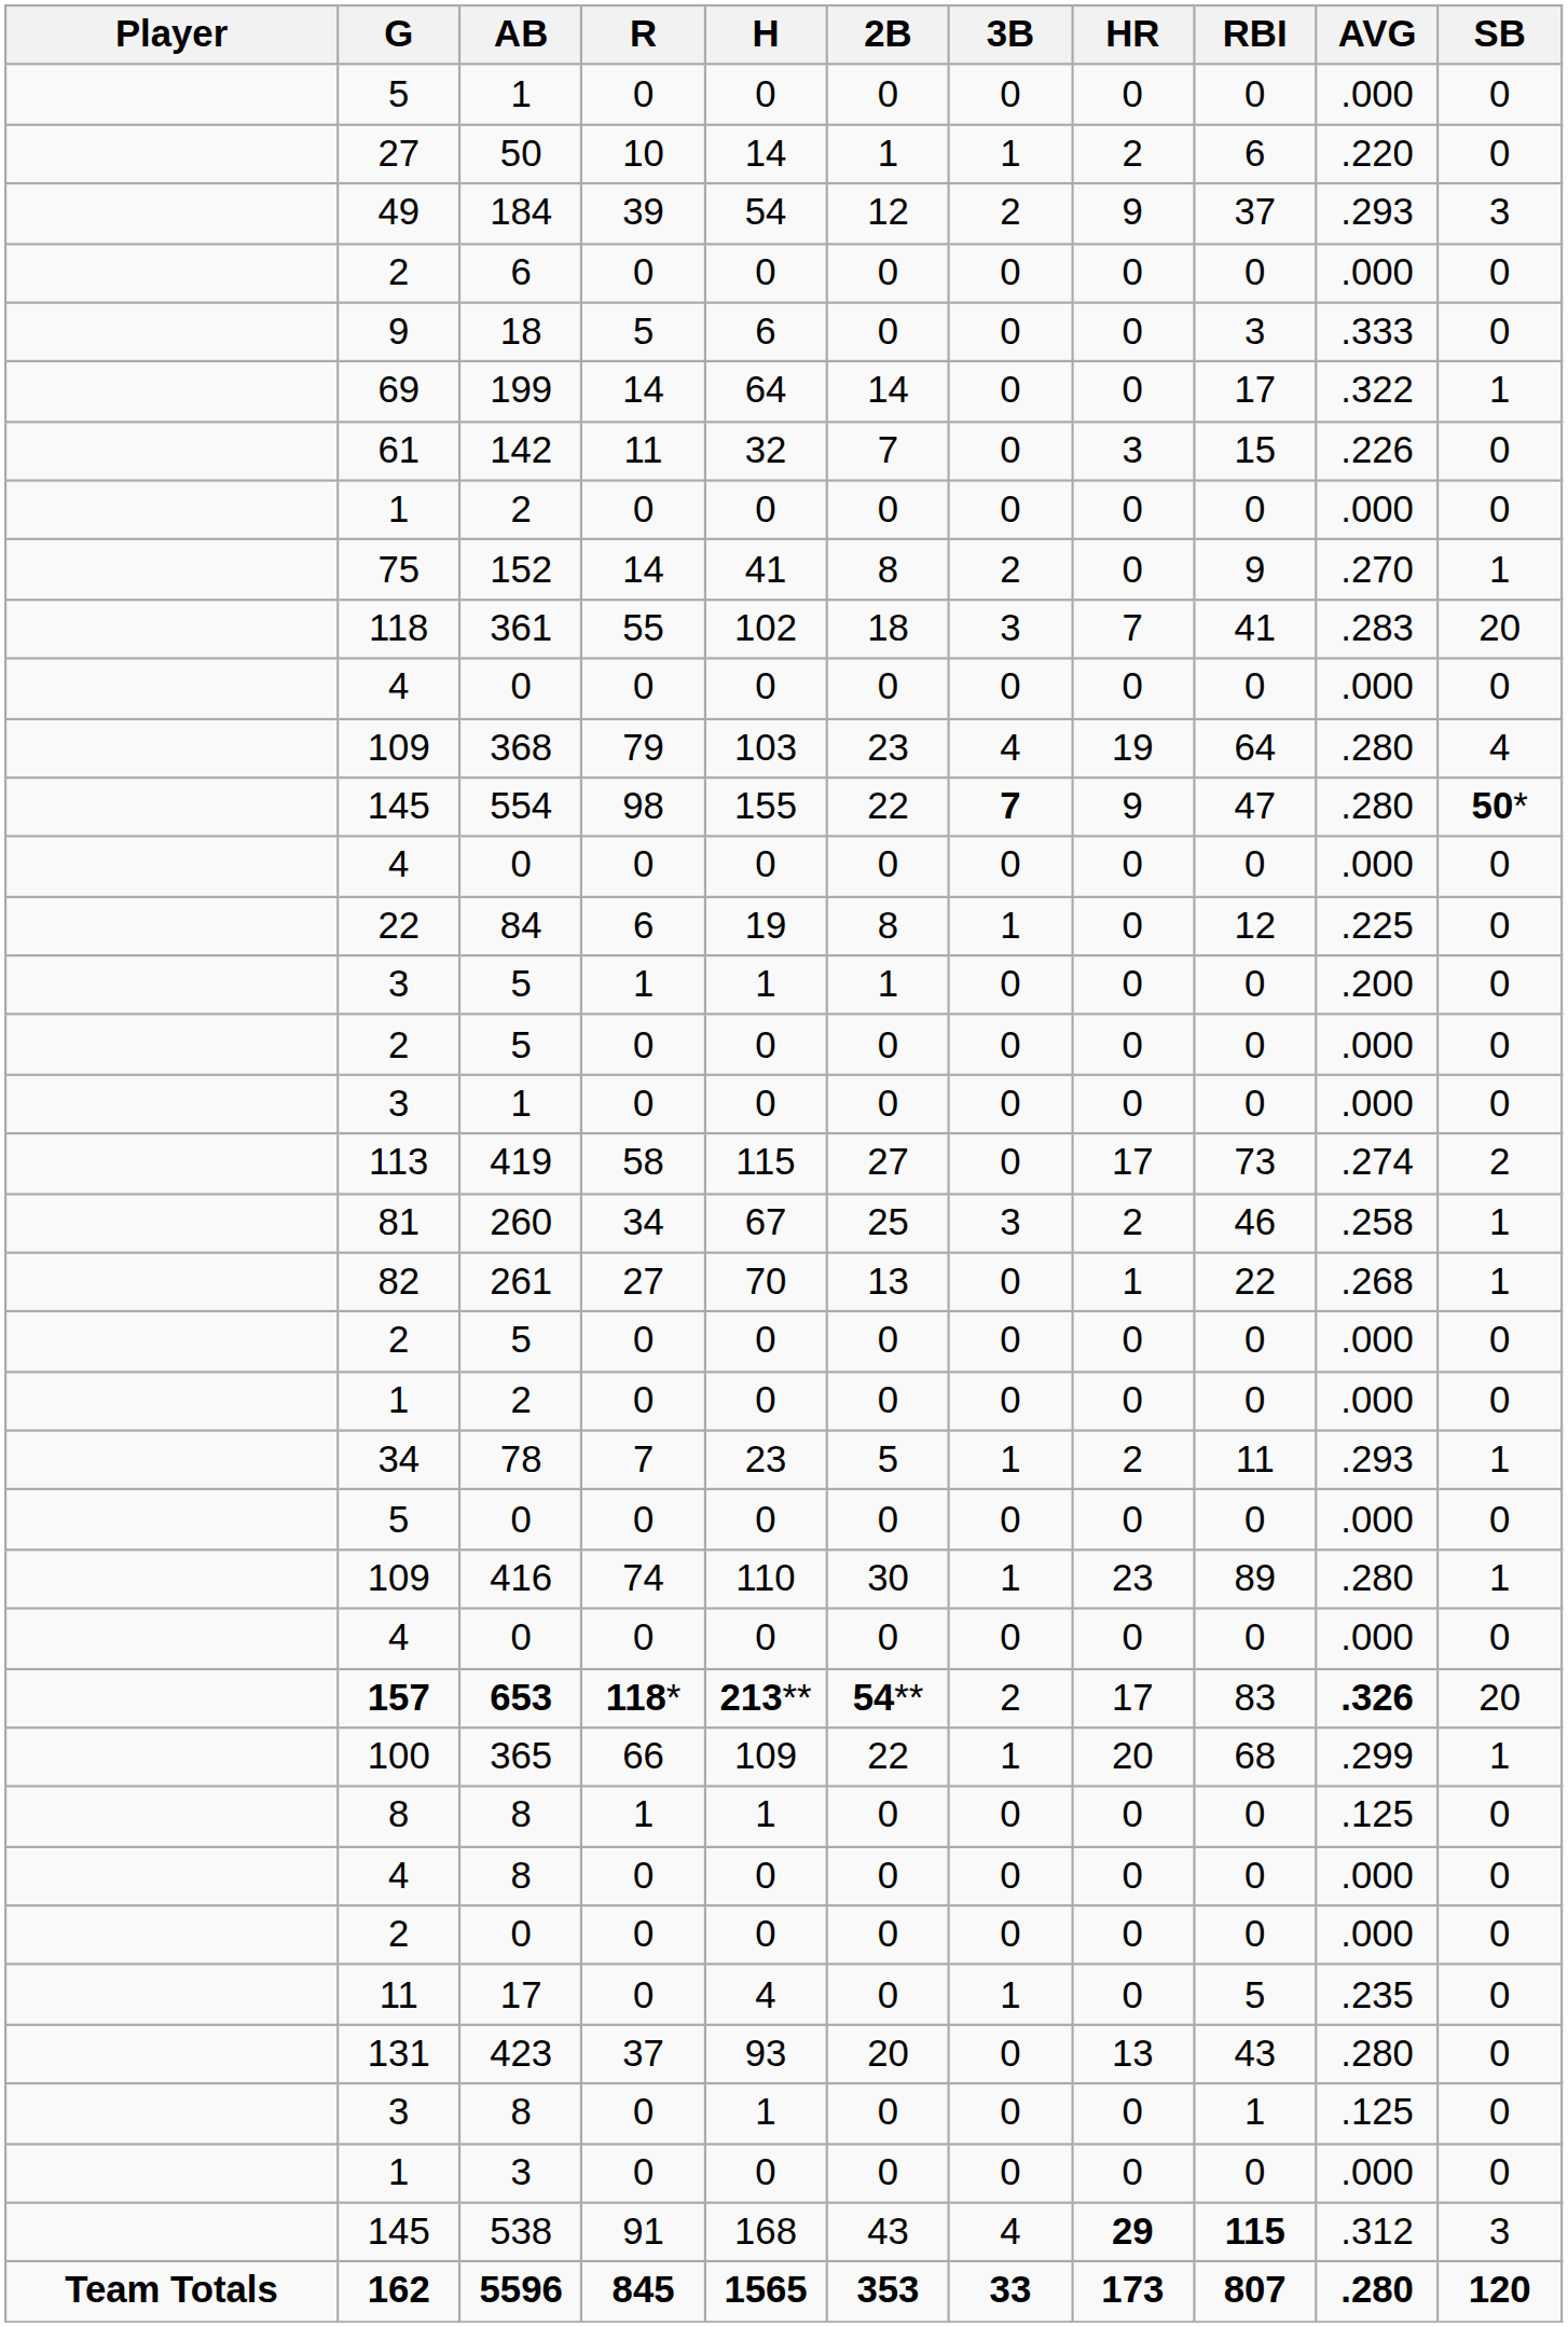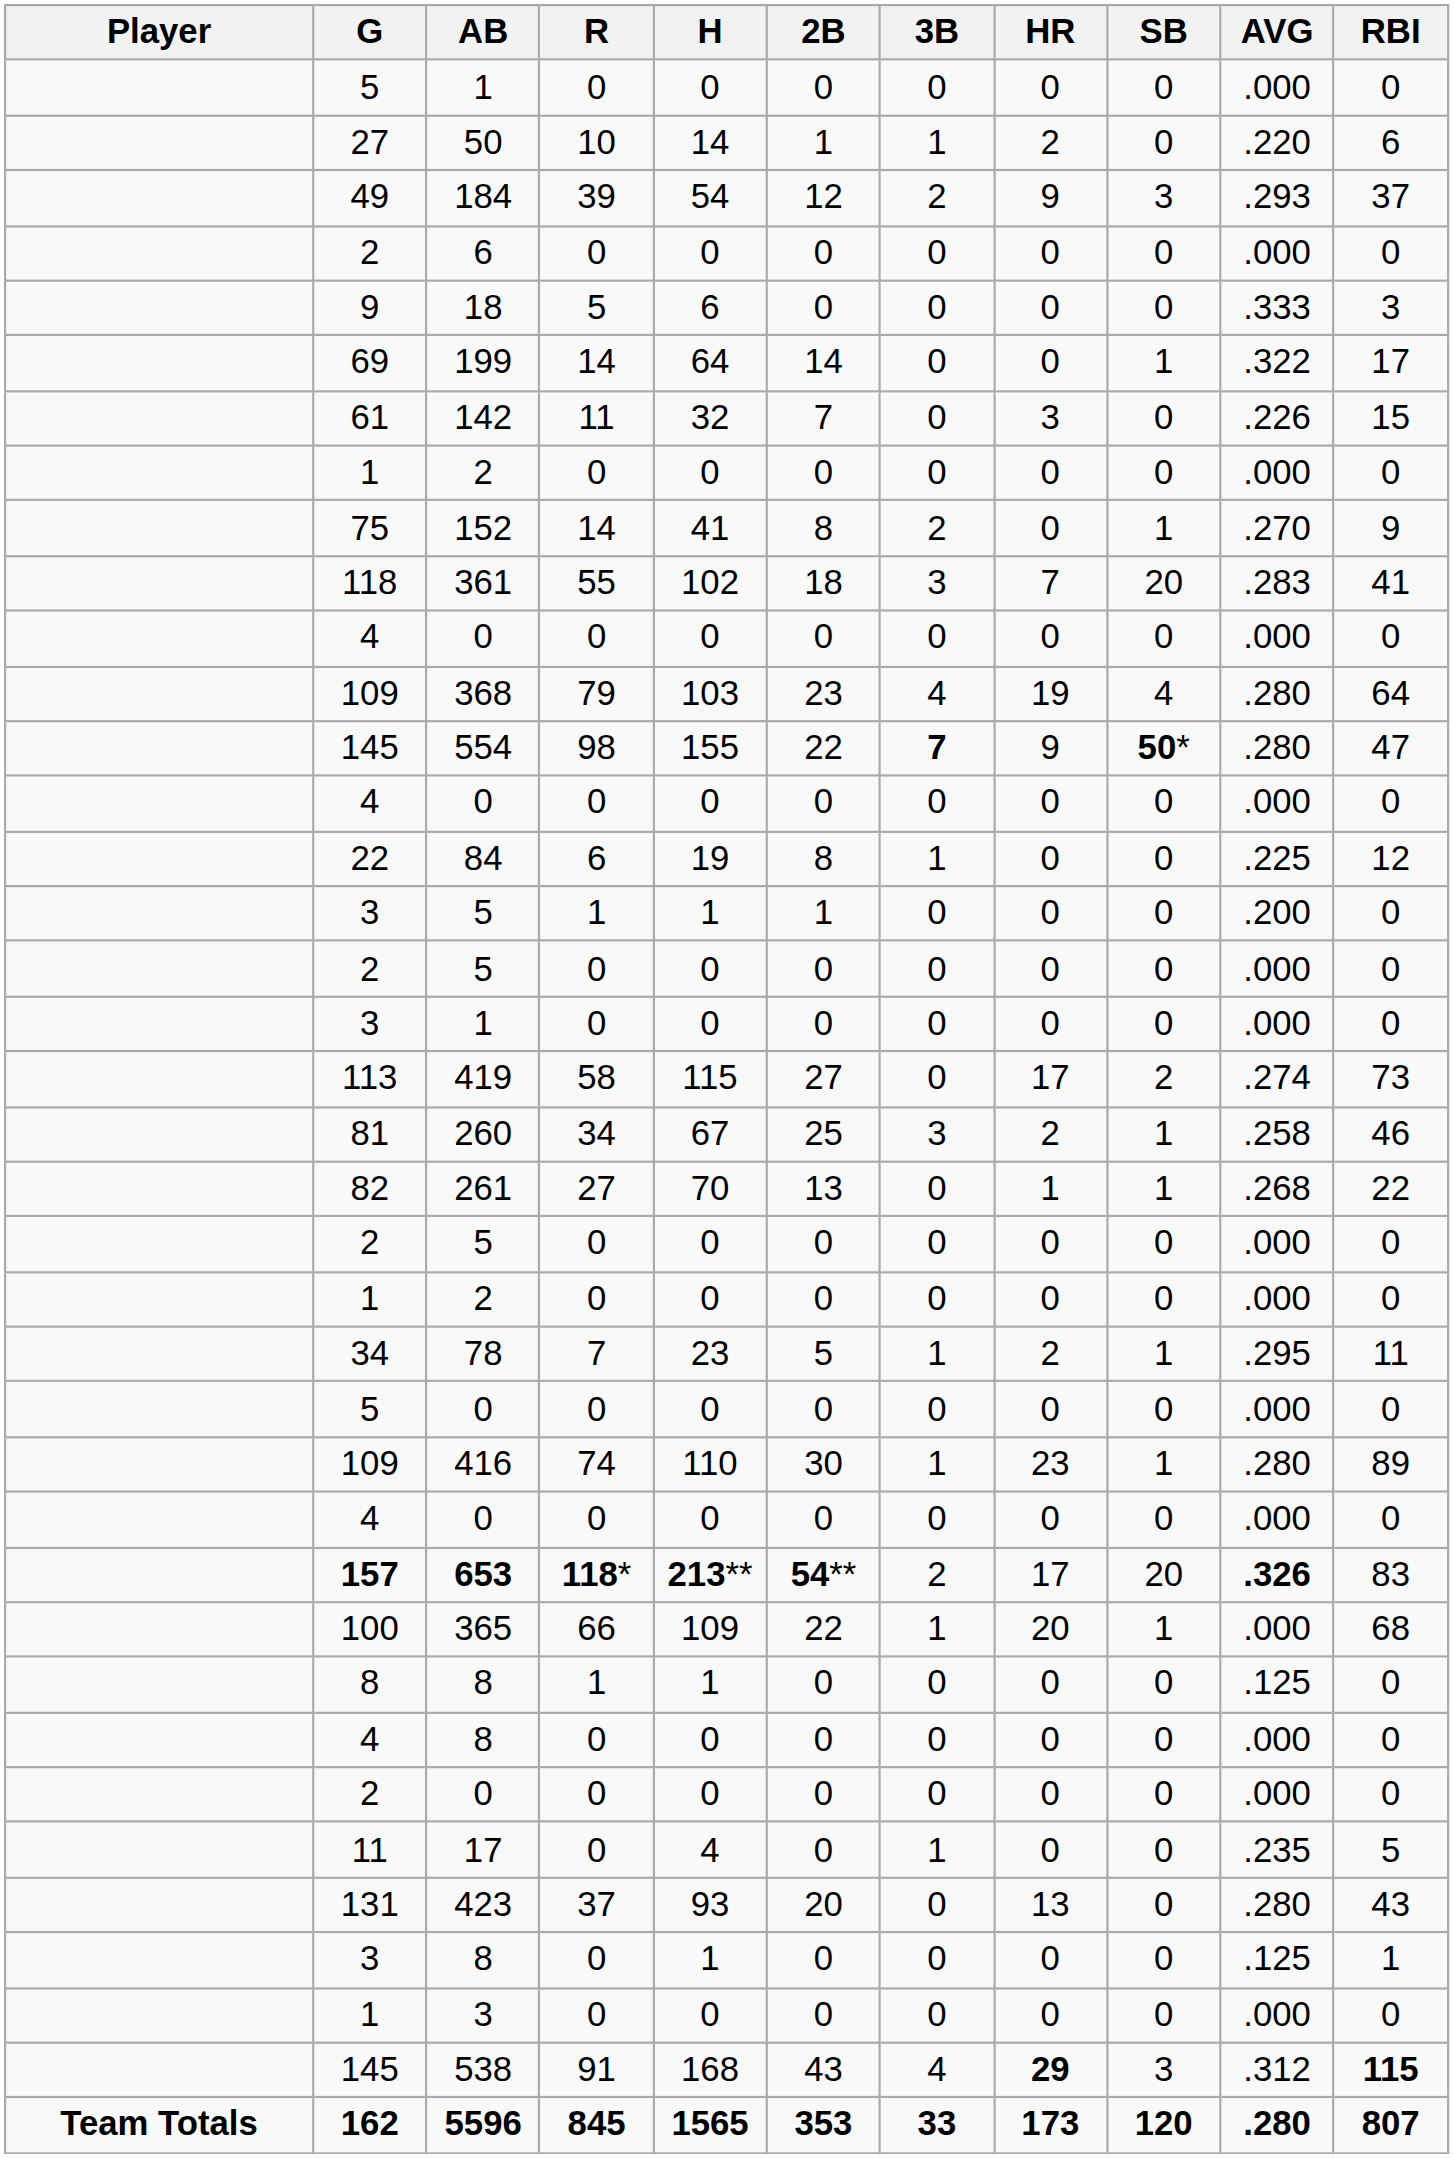 <table class="wikitable sortable">
 <tr>
 <th style="width:19%;">Player</th>
 <th style="width:7%;">G</th>
 <th style="width:7%;">AB</th>
 <th style="width:7%;">R</th>
 <th style="width:7%;">H</th>
 <th style="width:7%;">2B</th>
 <th style="width:7%;">3B</th>
 <th style="width:7%;">HR</th>
+<th style="width:7%;">SB</th>
+<th style="width:7%;">AVG</th>
 <th style="width:7%;">RBI</th>
-<th style="width:7%;">AVG</th>
-<th style="width:7%;">SB</th>
 </tr>
 <tr style="text-align:center;">
 <td></td>
 <td>5</td>
 <td>1</td>
 <td>0</td>
 <td>0</td>
 <td>0</td>
 <td>0</td>
 <td>0</td>
 <td>0</td>
 <td>.000</td>
 <td>0</td>
 </tr>
 <tr style="text-align:center;">
 <td></td>
 <td>27</td>
 <td>50</td>
 <td>10</td>
 <td>14</td>
 <td>1</td>
 <td>1</td>
 <td>2</td>
+<td>0</td>
+<td>.220</td>
 <td>6</td>
-<td>.220</td>
-<td>0</td>
 </tr>
 <tr style="text-align:center;">
 <td></td>
 <td>49</td>
 <td>184</td>
 <td>39</td>
 <td>54</td>
 <td>12</td>
 <td>2</td>
 <td>9</td>
+<td>3</td>
+<td>.293</td>
 <td>37</td>
-<td>.293</td>
-<td>3</td>
 </tr>
 <tr style="text-align:center;">
 <td></td>
 <td>2</td>
 <td>6</td>
 <td>0</td>
 <td>0</td>
 <td>0</td>
 <td>0</td>
 <td>0</td>
 <td>0</td>
 <td>.000</td>
 <td>0</td>
 </tr>
 <tr style="text-align:center;">
 <td></td>
 <td>9</td>
 <td>18</td>
 <td>5</td>
 <td>6</td>
 <td>0</td>
 <td>0</td>
 <td>0</td>
+<td>0</td>
+<td>.333</td>
 <td>3</td>
-<td>.333</td>
-<td>0</td>
 </tr>
 <tr style="text-align:center;">
 <td></td>
 <td>69</td>
 <td>199</td>
 <td>14</td>
 <td>64</td>
 <td>14</td>
 <td>0</td>
 <td>0</td>
+<td>1</td>
+<td>.322</td>
 <td>17</td>
-<td>.322</td>
-<td>1</td>
 </tr>
 <tr style="text-align:center;">
 <td></td>
 <td>61</td>
 <td>142</td>
 <td>11</td>
 <td>32</td>
 <td>7</td>
 <td>0</td>
 <td>3</td>
+<td>0</td>
+<td>.226</td>
 <td>15</td>
-<td>.226</td>
-<td>0</td>
 </tr>
 <tr style="text-align:center;">
 <td></td>
 <td>1</td>
 <td>2</td>
 <td>0</td>
 <td>0</td>
 <td>0</td>
 <td>0</td>
 <td>0</td>
 <td>0</td>
 <td>.000</td>
 <td>0</td>
 </tr>
 <tr style="text-align:center;">
 <td></td>
 <td>75</td>
 <td>152</td>
 <td>14</td>
 <td>41</td>
 <td>8</td>
 <td>2</td>
 <td>0</td>
+<td>1</td>
+<td>.270</td>
 <td>9</td>
-<td>.270</td>
-<td>1</td>
 </tr>
 <tr style="text-align:center;">
 <td></td>
 <td>118</td>
 <td>361</td>
 <td>55</td>
 <td>102</td>
 <td>18</td>
 <td>3</td>
 <td>7</td>
+<td>20</td>
+<td>.283</td>
 <td>41</td>
-<td>.283</td>
-<td>20</td>
 </tr>
 <tr style="text-align:center;">
 <td></td>
 <td>4</td>
 <td>0</td>
 <td>0</td>
 <td>0</td>
 <td>0</td>
 <td>0</td>
 <td>0</td>
 <td>0</td>
 <td>.000</td>
 <td>0</td>
 </tr>
 <tr style="text-align:center;">
 <td></td>
 <td>109</td>
 <td>368</td>
 <td>79</td>
 <td>103</td>
 <td>23</td>
 <td>4</td>
 <td>19</td>
+<td>4</td>
+<td>.280</td>
 <td>64</td>
-<td>.280</td>
-<td>4</td>
 </tr>
 <tr style="text-align:center;">
 <td></td>
 <td>145</td>
 <td>554</td>
 <td>98</td>
 <td>155</td>
 <td>22</td>
 <td><strong>7</strong></td>
 <td>9</td>
+<td><strong>50</strong>*</td>
+<td>.280</td>
 <td>47</td>
-<td>.280</td>
-<td><strong>50</strong>*</td>
 </tr>
 <tr style="text-align:center;">
 <td></td>
 <td>4</td>
 <td>0</td>
 <td>0</td>
 <td>0</td>
 <td>0</td>
 <td>0</td>
 <td>0</td>
 <td>0</td>
 <td>.000</td>
 <td>0</td>
 </tr>
 <tr style="text-align:center;">
 <td></td>
 <td>22</td>
 <td>84</td>
 <td>6</td>
 <td>19</td>
 <td>8</td>
 <td>1</td>
 <td>0</td>
+<td>0</td>
+<td>.225</td>
 <td>12</td>
-<td>.225</td>
-<td>0</td>
 </tr>
 <tr style="text-align:center;">
 <td></td>
 <td>3</td>
 <td>5</td>
 <td>1</td>
 <td>1</td>
 <td>1</td>
 <td>0</td>
 <td>0</td>
 <td>0</td>
 <td>.200</td>
 <td>0</td>
 </tr>
 <tr style="text-align:center;">
 <td></td>
 <td>2</td>
 <td>5</td>
 <td>0</td>
 <td>0</td>
 <td>0</td>
 <td>0</td>
 <td>0</td>
 <td>0</td>
 <td>.000</td>
 <td>0</td>
 </tr>
 <tr style="text-align:center;">
 <td></td>
 <td>3</td>
 <td>1</td>
 <td>0</td>
 <td>0</td>
 <td>0</td>
 <td>0</td>
 <td>0</td>
 <td>0</td>
 <td>.000</td>
 <td>0</td>
 </tr>
 <tr style="text-align:center;">
 <td></td>
 <td>113</td>
 <td>419</td>
 <td>58</td>
 <td>115</td>
 <td>27</td>
 <td>0</td>
 <td>17</td>
+<td>2</td>
+<td>.274</td>
 <td>73</td>
-<td>.274</td>
-<td>2</td>
 </tr>
 <tr style="text-align:center;">
 <td></td>
 <td>81</td>
 <td>260</td>
 <td>34</td>
 <td>67</td>
 <td>25</td>
 <td>3</td>
 <td>2</td>
+<td>1</td>
+<td>.258</td>
 <td>46</td>
-<td>.258</td>
-<td>1</td>
 </tr>
 <tr style="text-align:center;">
 <td></td>
 <td>82</td>
 <td>261</td>
 <td>27</td>
 <td>70</td>
 <td>13</td>
 <td>0</td>
 <td>1</td>
+<td>1</td>
+<td>.268</td>
 <td>22</td>
-<td>.268</td>
-<td>1</td>
 </tr>
 <tr style="text-align:center;">
 <td></td>
 <td>2</td>
 <td>5</td>
 <td>0</td>
 <td>0</td>
 <td>0</td>
 <td>0</td>
 <td>0</td>
 <td>0</td>
 <td>.000</td>
 <td>0</td>
 </tr>
 <tr style="text-align:center;">
 <td></td>
 <td>1</td>
 <td>2</td>
 <td>0</td>
 <td>0</td>
 <td>0</td>
 <td>0</td>
 <td>0</td>
 <td>0</td>
 <td>.000</td>
 <td>0</td>
 </tr>
 <tr style="text-align:center;">
 <td></td>
 <td>34</td>
 <td>78</td>
 <td>7</td>
 <td>23</td>
 <td>5</td>
 <td>1</td>
 <td>2</td>
+<td>1</td>
+<td>.295</td>
 <td>11</td>
-<td>.293</td>
-<td>1</td>
 </tr>
 <tr style="text-align:center;">
 <td></td>
 <td>5</td>
 <td>0</td>
 <td>0</td>
 <td>0</td>
 <td>0</td>
 <td>0</td>
 <td>0</td>
 <td>0</td>
 <td>.000</td>
 <td>0</td>
 </tr>
 <tr style="text-align:center;">
 <td></td>
 <td>109</td>
 <td>416</td>
 <td>74</td>
 <td>110</td>
 <td>30</td>
 <td>1</td>
 <td>23</td>
+<td>1</td>
+<td>.280</td>
 <td>89</td>
-<td>.280</td>
-<td>1</td>
 </tr>
 <tr style="text-align:center;">
 <td></td>
 <td>4</td>
 <td>0</td>
 <td>0</td>
 <td>0</td>
 <td>0</td>
 <td>0</td>
 <td>0</td>
 <td>0</td>
 <td>.000</td>
 <td>0</td>
 </tr>
 <tr style="text-align:center;">
 <td></td>
 <td><strong>157</strong></td>
 <td><strong>653</strong></td>
 <td><strong>118</strong>*</td>
 <td><strong>213</strong>**</td>
 <td><strong>54</strong>**</td>
 <td>2</td>
 <td>17</td>
+<td>20</td>
+<td><strong>.326</strong></td>
 <td>83</td>
-<td><strong>.326</strong></td>
-<td>20</td>
 </tr>
 <tr style="text-align:center;">
 <td></td>
 <td>100</td>
 <td>365</td>
 <td>66</td>
 <td>109</td>
 <td>22</td>
 <td>1</td>
 <td>20</td>
+<td>1</td>
+<td>.000</td>
 <td>68</td>
-<td>.299</td>
-<td>1</td>
 </tr>
 <tr style="text-align:center;">
 <td></td>
 <td>8</td>
 <td>8</td>
 <td>1</td>
 <td>1</td>
 <td>0</td>
 <td>0</td>
 <td>0</td>
 <td>0</td>
 <td>.125</td>
 <td>0</td>
 </tr>
 <tr style="text-align:center;">
 <td></td>
 <td>4</td>
 <td>8</td>
 <td>0</td>
 <td>0</td>
 <td>0</td>
 <td>0</td>
 <td>0</td>
 <td>0</td>
 <td>.000</td>
 <td>0</td>
 </tr>
 <tr style="text-align:center;">
 <td></td>
 <td>2</td>
 <td>0</td>
 <td>0</td>
 <td>0</td>
 <td>0</td>
 <td>0</td>
 <td>0</td>
 <td>0</td>
 <td>.000</td>
 <td>0</td>
 </tr>
 <tr style="text-align:center;">
 <td></td>
 <td>11</td>
 <td>17</td>
 <td>0</td>
 <td>4</td>
 <td>0</td>
 <td>1</td>
 <td>0</td>
+<td>0</td>
+<td>.235</td>
 <td>5</td>
-<td>.235</td>
-<td>0</td>
 </tr>
 <tr style="text-align:center;">
 <td></td>
 <td>131</td>
 <td>423</td>
 <td>37</td>
 <td>93</td>
 <td>20</td>
 <td>0</td>
 <td>13</td>
+<td>0</td>
+<td>.280</td>
 <td>43</td>
-<td>.280</td>
-<td>0</td>
 </tr>
 <tr style="text-align:center;">
 <td></td>
 <td>3</td>
 <td>8</td>
 <td>0</td>
 <td>1</td>
 <td>0</td>
 <td>0</td>
 <td>0</td>
+<td>0</td>
+<td>.125</td>
 <td>1</td>
-<td>.125</td>
-<td>0</td>
 </tr>
 <tr style="text-align:center;">
 <td></td>
 <td>1</td>
 <td>3</td>
 <td>0</td>
 <td>0</td>
 <td>0</td>
 <td>0</td>
 <td>0</td>
 <td>0</td>
 <td>.000</td>
 <td>0</td>
 </tr>
 <tr style="text-align:center;">
 <td></td>
 <td>145</td>
 <td>538</td>
 <td>91</td>
 <td>168</td>
 <td>43</td>
 <td>4</td>
 <td><strong>29</strong></td>
+<td>3</td>
+<td>.312</td>
 <td><strong>115</strong></td>
-<td>.312</td>
-<td>3</td>
 </tr>
 <tr style="text-align:center;" class="unsortable">
 <td><strong>Team Totals</strong></td>
 <td><strong>162</strong></td>
 <td><strong>5596</strong></td>
 <td><strong>845</strong></td>
 <td><strong>1565</strong></td>
 <td><strong>353</strong></td>
 <td><strong>33</strong></td>
 <td><strong>173</strong></td>
+<td><strong>120</strong></td>
+<td><strong>.280</strong></td>
 <td><strong>807</strong></td>
-<td><strong>.280</strong></td>
-<td><strong>120</strong></td>
 </tr>
 </table>
